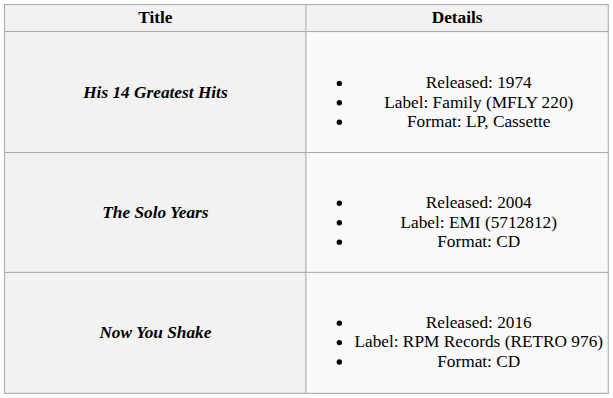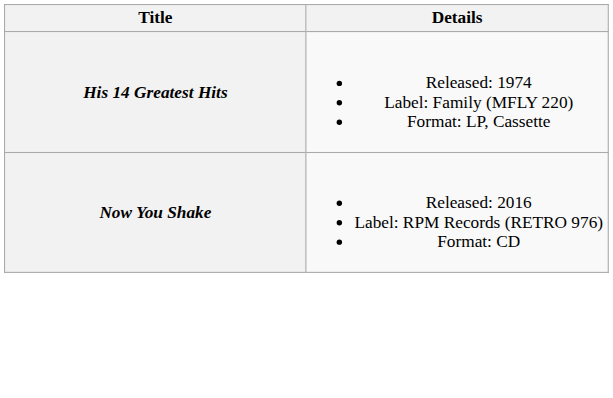 <table class="wikitable plainrowheaders" style="text-align:center;" border="1">
 <tr>
 <th scope="col" style="width:17em;">Title</th>
 <th scope="col" style="width:17em;">Details</th>
 </tr>
 <tr>
 <th scope="row"><em>His 14 Greatest Hits</em></th>
 <td><br><ul><li>Released: 1974</li><li>Label: Family	(MFLY 220)</li><li>Format: LP, Cassette</li></ul></td>
 </tr>
 <tr>
-<th scope="row"><em>The Solo Years</em></th>
-<td><br><ul><li>Released: 2004</li><li>Label: EMI (5712812)</li><li>Format: CD</li></ul></td>
-</tr>
-<tr>
 <th scope="row"><em>Now You Shake</em></th>
 <td><br><ul><li>Released: 2016</li><li>Label: RPM Records (RETRO 976)</li><li>Format: CD</li></ul></td>
 </tr>
 </table>
